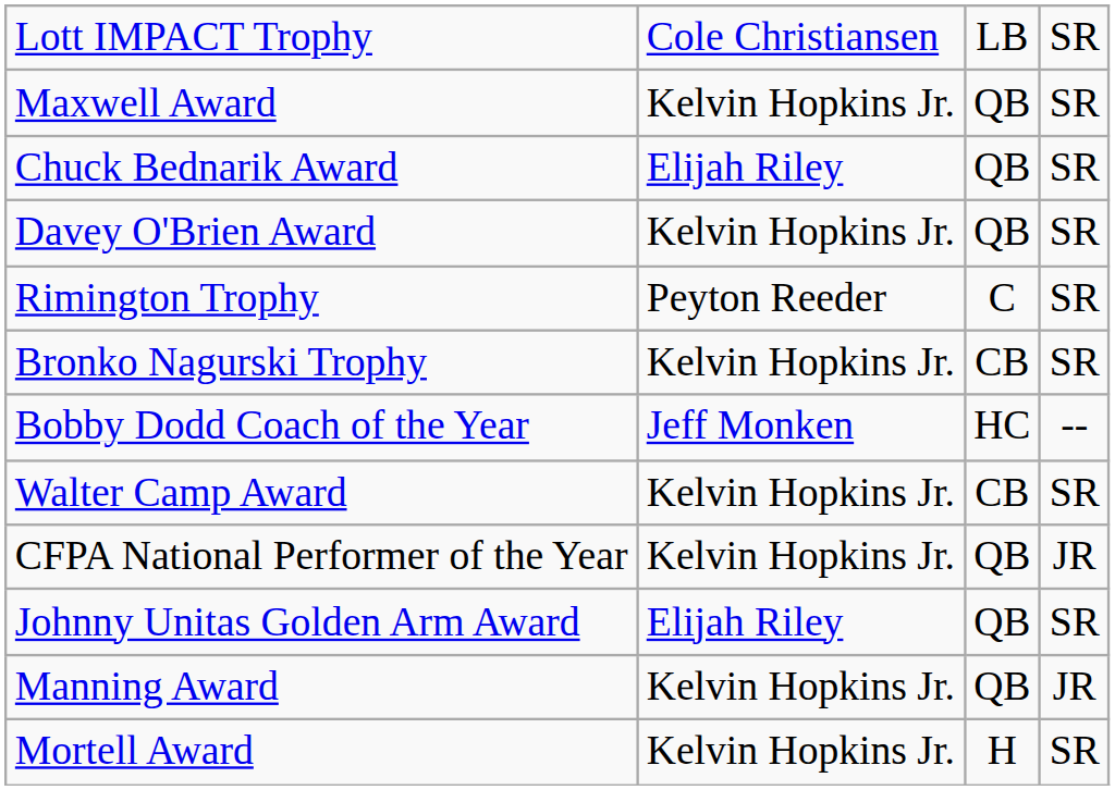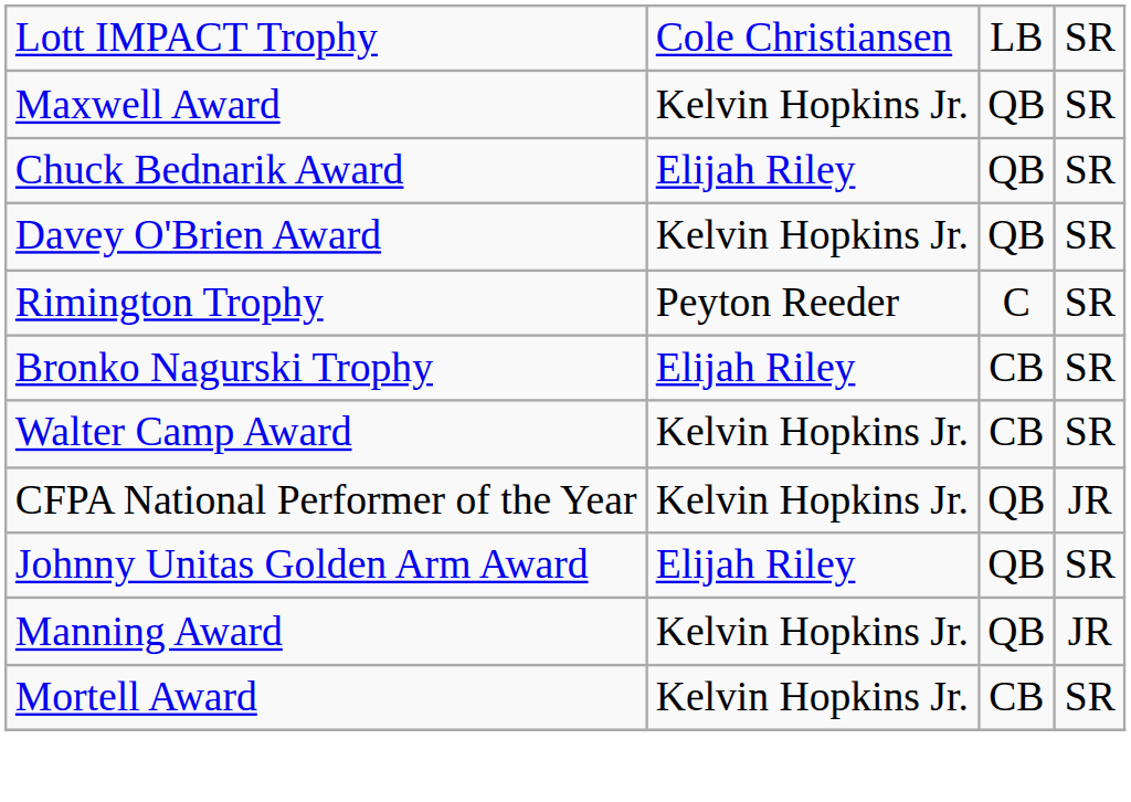 <table class="wikitable">
 <tr>
 <td><a href='#'>Lott IMPACT Trophy</a></td>
 <td><a href='#'>Cole Christiansen</a></td>
 <td align=center>LB</td>
 <td align=center>SR</td>
 </tr>
 <tr>
 <td><a href='#'>Maxwell Award</a></td>
 <td>Kelvin Hopkins Jr.</td>
 <td align=center>QB</td>
 <td align=center>SR</td>
 </tr>
 <tr>
 <td><a href='#'>Chuck Bednarik Award</a></td>
 <td><a href='#'>Elijah Riley</a></td>
 <td align=center>QB</td>
 <td align=center>SR</td>
 </tr>
 <tr>
 <td><a href='#'>Davey O'Brien Award</a></td>
 <td>Kelvin Hopkins Jr.</td>
 <td align=center>QB</td>
 <td align=center>SR</td>
 </tr>
 <tr>
 <td><a href='#'>Rimington Trophy</a></td>
 <td>Peyton Reeder</td>
 <td align=center>C</td>
 <td align=center>SR</td>
 </tr>
 <tr>
 <td><a href='#'>Bronko Nagurski Trophy</a></td>
-<td>Kelvin Hopkins Jr.</td>
+<td><a href='#'>Elijah Riley</a></td>
 <td align=center>CB</td>
 <td align=center>SR</td>
-</tr>
-<tr>
-<td><a href='#'>Bobby Dodd Coach of the Year</a></td>
-<td><a href='#'>Jeff Monken</a></td>
-<td align=center>HC</td>
-<td align=center>--</td>
 </tr>
 <tr>
 <td><a href='#'>Walter Camp Award</a></td>
 <td>Kelvin Hopkins Jr.</td>
 <td align=center>CB</td>
 <td align=center>SR</td>
 </tr>
 <tr>
 <td>CFPA National Performer of the Year</td>
 <td>Kelvin Hopkins Jr.</td>
 <td align=center>QB</td>
 <td align=center>JR</td>
 </tr>
 <tr>
 <td><a href='#'>Johnny Unitas Golden Arm Award</a></td>
 <td><a href='#'>Elijah Riley</a></td>
 <td align=center>QB</td>
 <td align=center>SR</td>
 </tr>
 <tr>
 <td><a href='#'>Manning Award</a></td>
 <td>Kelvin Hopkins Jr.</td>
 <td align=center>QB</td>
 <td align=center>JR</td>
 </tr>
 <tr>
 <td><a href='#'>Mortell Award</a></td>
 <td>Kelvin Hopkins Jr.</td>
-<td align=center>H</td>
+<td align=center>CB</td>
 <td align=center>SR</td>
 </tr>
 <tr>
 </tr>
 </table>
